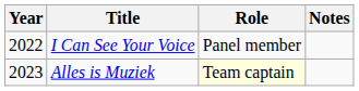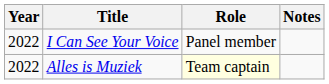 <table class="wikitable sortable">
 <tr>
 <th>Year</th>
 <th>Title</th>
 <th>Role</th>
 <th class="unsortable">Notes</th>
 </tr>
 <tr>
 <td>2022</td>
 <td><em><a href='#'>I Can See Your Voice</a></em></td>
 <td>Panel member</td>
 <td></td>
 </tr>
 <tr>
-<td>2023</td>
+<td>2022</td>
 <td><em><a href='#'>Alles is Muziek</a></em></td>
 <td style="background: lightyellow;">Team captain</td>
 <td></td>
 </tr>
 </table>
